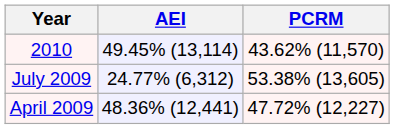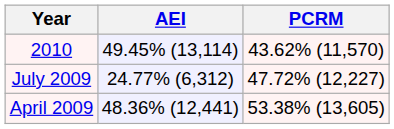 <table class="wikitable"  style="float:right; font-size:100%; margin: 1em 1em 1em 1em;">
 <tr style="background:lightgrey;">
 <th>Year</th>
 <th><a href='#'>AEI</a></th>
 <th><a href='#'>PCRM</a></th>
 </tr>
 <tr>
 <td style="text-align:center; background:#fff3f3;"><a href='#'>2010</a></td>
 <td style="text-align:center; background:#f0f0ff;">49.45% (13,114)</td>
 <td style="text-align:center; background:#fff3f3;">43.62% (11,570)</td>
 </tr>
 <tr>
 <td style="text-align:center; background:#fff3f3;"><a href='#'>July 2009</a></td>
 <td style="text-align:center; background:#f0f0ff;">24.77% (6,312)</td>
-<td style="text-align:center; background:#fff3f3;">53.38% (13,605)</td>
+<td style="text-align:center; background:#fff3f3;">47.72% (12,227)</td>
 </tr>
 <tr>
 <td style="text-align:center; background:#fff3f3;"><a href='#'>April 2009</a></td>
 <td style="text-align:center; background:#f0f0ff;">48.36% (12,441)</td>
-<td style="text-align:center; background:#fff3f3;">47.72% (12,227)</td>
+<td style="text-align:center; background:#fff3f3;">53.38% (13,605)</td>
 </tr>
 </table>
